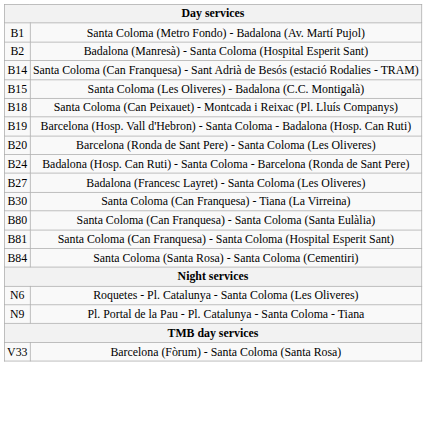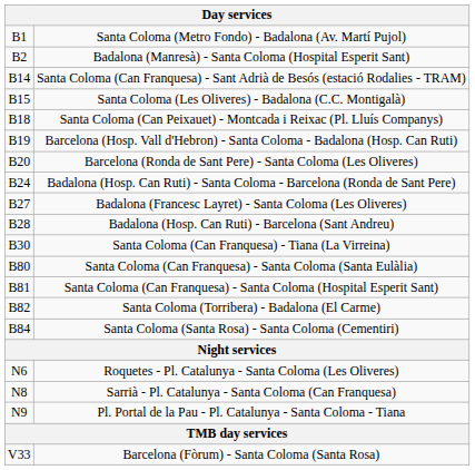 <table class="wikitable" align="center">
 <tr>
 <th colspan="2">Day services</th>
 </tr>
 <tr align="center">
 <td>B1</td>
 <td>Santa Coloma (Metro Fondo) - Badalona (Av. Martí Pujol)</td>
 </tr>
 <tr align="center">
 <td>B2</td>
 <td>Badalona (Manresà) - Santa Coloma (Hospital Esperit Sant)</td>
 </tr>
 <tr align="center">
 <td>B14</td>
 <td>Santa Coloma (Can Franquesa) - Sant Adrià de Besós (estació Rodalies - TRAM)</td>
 </tr>
 <tr align="center">
 <td>B15</td>
 <td>Santa Coloma (Les Oliveres) - Badalona (C.C. Montigalà)</td>
 </tr>
 <tr align="center">
 <td>B18</td>
 <td>Santa Coloma (Can Peixauet) - Montcada i Reixac (Pl. Lluís Companys)</td>
 </tr>
 <tr align="center">
 <td>B19</td>
 <td>Barcelona (Hosp. Vall d'Hebron) - Santa Coloma - Badalona (Hosp. Can Ruti)</td>
 </tr>
 <tr align="center">
 <td>B20</td>
 <td>Barcelona (Ronda de Sant Pere) - Santa Coloma (Les Oliveres)</td>
 </tr>
 <tr align="center">
 <td>B24</td>
 <td>Badalona (Hosp. Can Ruti) - Santa Coloma - Barcelona (Ronda de Sant Pere)</td>
 </tr>
 <tr align="center">
 <td>B27</td>
 <td>Badalona (Francesc Layret) - Santa Coloma (Les Oliveres)</td>
 </tr>
 <tr align="center">
+<td>B28</td>
+<td>Badalona (Hosp. Can Ruti) - Barcelona (Sant Andreu)</td>
+</tr>
+<tr align="center">
 <td>B30</td>
 <td>Santa Coloma (Can Franquesa) - Tiana (La Virreina)</td>
 </tr>
 <tr align="center">
 <td>B80</td>
 <td>Santa Coloma (Can Franquesa) - Santa Coloma (Santa Eulàlia)</td>
 </tr>
 <tr align="center">
 <td>B81</td>
 <td>Santa Coloma (Can Franquesa) - Santa Coloma (Hospital Esperit Sant)</td>
+</tr>
+<tr align="center">
+<td>B82</td>
+<td>Santa Coloma (Torribera) - Badalona (El Carme)</td>
 </tr>
 <tr align="center">
 <td>B84</td>
 <td>Santa Coloma (Santa Rosa) - Santa Coloma (Cementiri)</td>
 </tr>
 <tr align="center">
 <th colspan="2">Night services</th>
 </tr>
 <tr align="center">
 <td>N6</td>
 <td>Roquetes - Pl. Catalunya - Santa Coloma (Les Oliveres)</td>
 </tr>
 <tr align="center">
+<td>N8</td>
+<td>Sarrià - Pl. Catalunya - Santa Coloma (Can Franquesa)</td>
+</tr>
+<tr align="center">
 <td>N9</td>
 <td>Pl. Portal de la Pau - Pl. Catalunya - Santa Coloma - Tiana</td>
 </tr>
 <tr align="center">
 <th colspan="2">TMB day services</th>
 </tr>
 <tr align="center">
 <td>V33</td>
 <td>Barcelona (Fòrum) - Santa Coloma (Santa Rosa)</td>
 </tr>
 </table>
